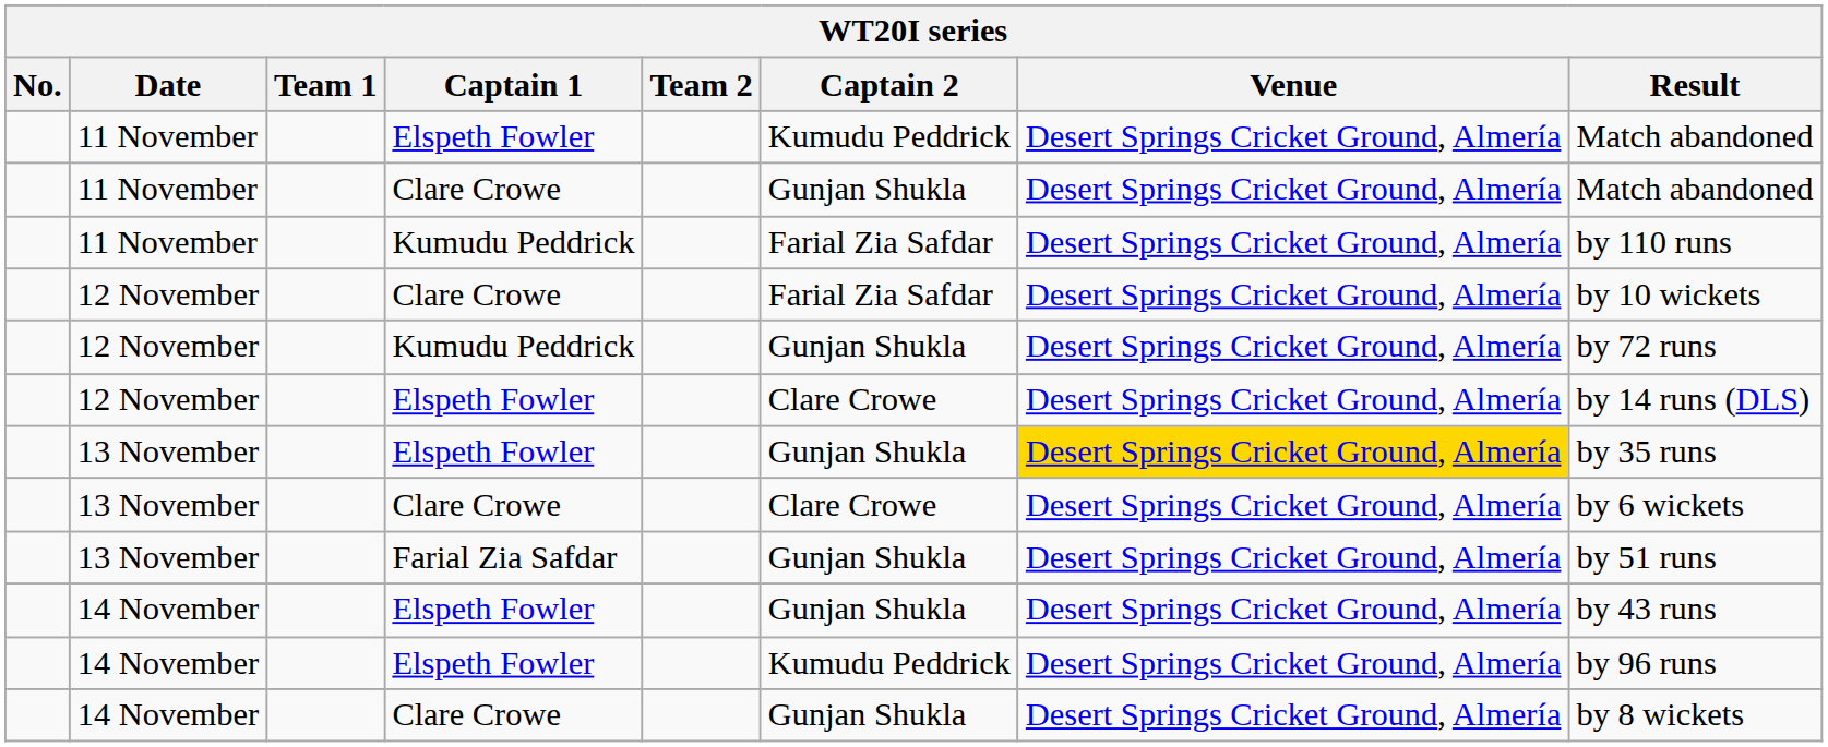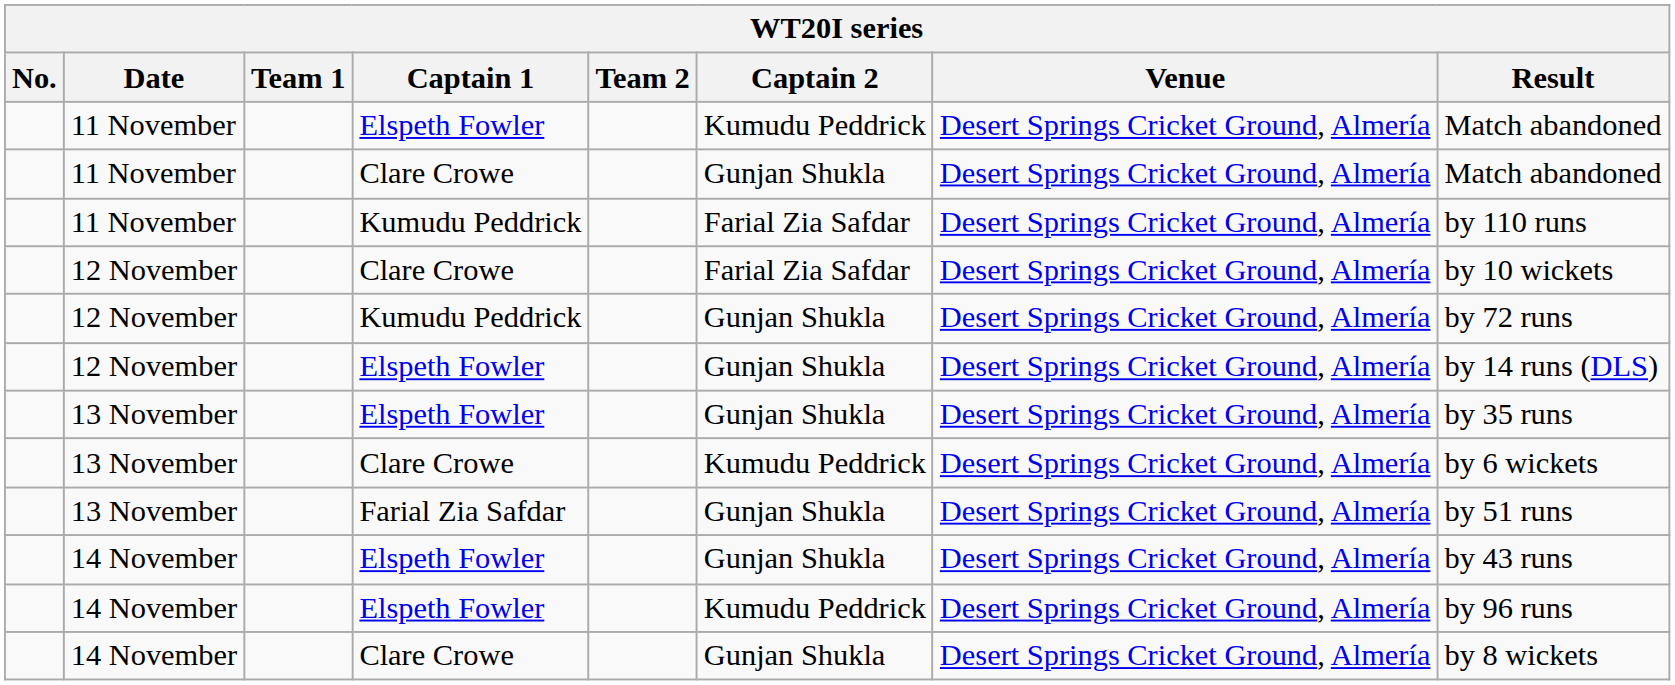 <table class="wikitable">
 <tr>
 <th colspan="8">WT20I series</th>
 </tr>
 <tr>
 <th>No.</th>
 <th>Date</th>
 <th>Team 1</th>
 <th>Captain 1</th>
 <th>Team 2</th>
 <th>Captain 2</th>
 <th>Venue</th>
 <th>Result</th>
 </tr>
 <tr>
 <td></td>
 <td>11 November</td>
 <td></td>
 <td><a href='#'>Elspeth Fowler</a></td>
 <td></td>
 <td>Kumudu Peddrick</td>
 <td><a href='#'>Desert Springs Cricket Ground</a>, <a href='#'>Almería</a></td>
 <td>Match abandoned</td>
 </tr>
 <tr>
 <td></td>
 <td>11 November</td>
 <td></td>
 <td>Clare Crowe</td>
 <td></td>
 <td>Gunjan Shukla</td>
 <td><a href='#'>Desert Springs Cricket Ground</a>, <a href='#'>Almería</a></td>
 <td>Match abandoned</td>
 </tr>
 <tr>
 <td></td>
 <td>11 November</td>
 <td></td>
 <td>Kumudu Peddrick</td>
 <td></td>
 <td>Farial Zia Safdar</td>
 <td><a href='#'>Desert Springs Cricket Ground</a>, <a href='#'>Almería</a></td>
 <td> by 110 runs</td>
 </tr>
 <tr>
 <td></td>
 <td>12 November</td>
 <td></td>
 <td>Clare Crowe</td>
 <td></td>
 <td>Farial Zia Safdar</td>
 <td><a href='#'>Desert Springs Cricket Ground</a>, <a href='#'>Almería</a></td>
 <td> by 10 wickets</td>
 </tr>
 <tr>
 <td></td>
 <td>12 November</td>
 <td></td>
 <td>Kumudu Peddrick</td>
 <td></td>
 <td>Gunjan Shukla</td>
 <td><a href='#'>Desert Springs Cricket Ground</a>, <a href='#'>Almería</a></td>
 <td> by 72 runs</td>
 </tr>
 <tr>
 <td></td>
 <td>12 November</td>
 <td></td>
 <td><a href='#'>Elspeth Fowler</a></td>
 <td></td>
-<td>Clare Crowe</td>
+<td>Gunjan Shukla</td>
 <td><a href='#'>Desert Springs Cricket Ground</a>, <a href='#'>Almería</a></td>
 <td> by 14 runs (<a href='#'>DLS</a>)</td>
 </tr>
 <tr>
 <td></td>
 <td>13 November</td>
 <td></td>
 <td><a href='#'>Elspeth Fowler</a></td>
 <td></td>
 <td>Gunjan Shukla</td>
-<td style="background: gold;"><a href='#'>Desert Springs Cricket Ground</a>, <a href='#'>Almería</a></td>
+<td><a href='#'>Desert Springs Cricket Ground</a>, <a href='#'>Almería</a></td>
 <td> by 35 runs</td>
 </tr>
 <tr>
 <td></td>
 <td>13 November</td>
 <td></td>
 <td>Clare Crowe</td>
 <td></td>
-<td>Clare Crowe</td>
+<td>Kumudu Peddrick</td>
 <td><a href='#'>Desert Springs Cricket Ground</a>, <a href='#'>Almería</a></td>
 <td> by 6 wickets</td>
 </tr>
 <tr>
 <td></td>
 <td>13 November</td>
 <td></td>
 <td>Farial Zia Safdar</td>
 <td></td>
 <td>Gunjan Shukla</td>
 <td><a href='#'>Desert Springs Cricket Ground</a>, <a href='#'>Almería</a></td>
 <td> by 51 runs</td>
 </tr>
 <tr>
 <td></td>
 <td>14 November</td>
 <td></td>
 <td><a href='#'>Elspeth Fowler</a></td>
 <td></td>
 <td>Gunjan Shukla</td>
 <td><a href='#'>Desert Springs Cricket Ground</a>, <a href='#'>Almería</a></td>
 <td> by 43 runs</td>
 </tr>
 <tr>
 <td></td>
 <td>14 November</td>
 <td></td>
 <td><a href='#'>Elspeth Fowler</a></td>
 <td></td>
 <td>Kumudu Peddrick</td>
 <td><a href='#'>Desert Springs Cricket Ground</a>, <a href='#'>Almería</a></td>
 <td> by 96 runs</td>
 </tr>
 <tr>
 <td></td>
 <td>14 November</td>
 <td></td>
 <td>Clare Crowe</td>
 <td></td>
 <td>Gunjan Shukla</td>
 <td><a href='#'>Desert Springs Cricket Ground</a>, <a href='#'>Almería</a></td>
 <td> by 8 wickets</td>
 </tr>
 </table>
